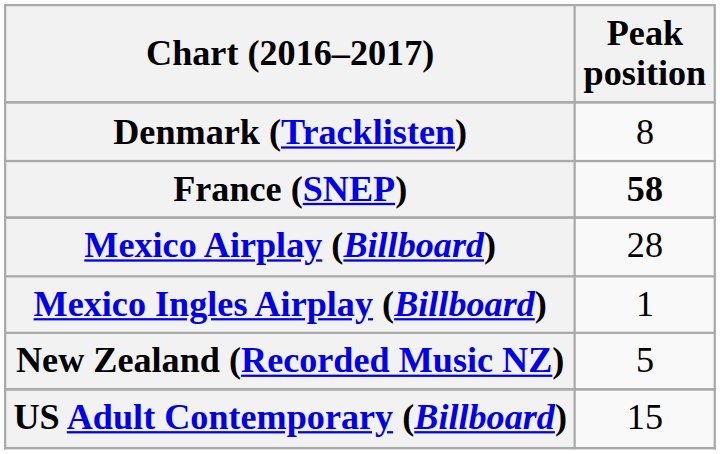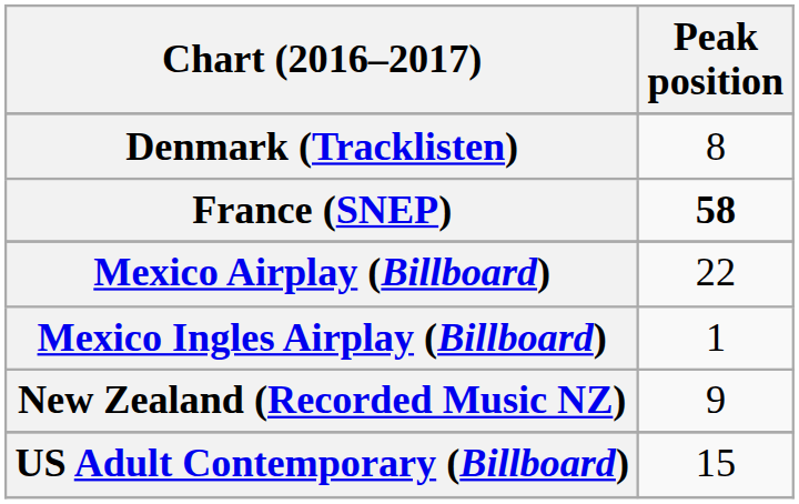 <table class="wikitable sortable plainrowheaders" style="text-align:center">
 <tr>
 <th>Chart (2016–2017)</th>
 <th>Peak<br>position</th>
 </tr>
 <tr>
 </tr>
 <tr>
 </tr>
 <tr>
 </tr>
 <tr>
 </tr>
 <tr>
 </tr>
 <tr>
 </tr>
 <tr>
 </tr>
 <tr>
 <th scope="row">Denmark (<a href='#'>Tracklisten</a>)</th>
 <td>8</td>
 </tr>
 <tr>
 <th scope="row">France (<a href='#'>SNEP</a>)</th>
 <td><strong>58</strong></td>
 </tr>
 <tr>
 </tr>
 <tr>
 </tr>
 <tr>
 </tr>
 <tr>
 </tr>
 <tr>
 <th scope="row"><a href='#'>Mexico Airplay</a> (<em><a href='#'>Billboard</a></em>)</th>
-<td>28</td>
+<td>22</td>
 </tr>
 <tr>
 <th scope="row"><a href='#'>Mexico Ingles Airplay</a> (<em><a href='#'>Billboard</a></em>)</th>
 <td>1</td>
 </tr>
 <tr>
 <th scope="row">New Zealand (<a href='#'>Recorded Music NZ</a>)</th>
-<td>5</td>
+<td>9</td>
 </tr>
 <tr>
 </tr>
 <tr>
 </tr>
 <tr>
 </tr>
 <tr>
 </tr>
 <tr>
 </tr>
 <tr>
 </tr>
 <tr>
 </tr>
 <tr>
 <th scope="row">US <a href='#'>Adult Contemporary</a> (<a href='#'><em>Billboard</em></a>)</th>
 <td>15</td>
 </tr>
 <tr>
 </tr>
 <tr>
 </tr>
 <tr>
 </tr>
 </table>
